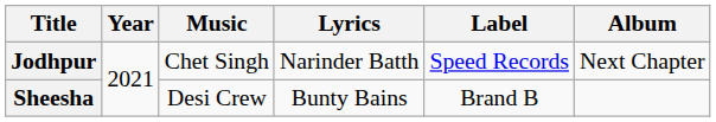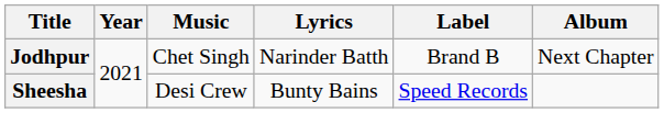 <table class="wikitable plainrowheaders" style="text-align:center;">
 <tr>
 <th>Title</th>
 <th>Year</th>
 <th>Music</th>
 <th>Lyrics</th>
 <th>Label</th>
 <th>Album</th>
 </tr>
 <tr>
 <th scope="row">Jodhpur </th>
 <td rowspan="2">2021</td>
 <td>Chet Singh</td>
 <td>Narinder Batth</td>
-<td><a href='#'>Speed Records</a></td>
+<td>Brand B</td>
 <td>Next Chapter</td>
 </tr>
 <tr>
 <th scope="row">Sheesha </th>
 <td>Desi Crew</td>
 <td>Bunty Bains</td>
-<td>Brand B</td>
+<td><a href='#'>Speed Records</a></td>
 <td></td>
 </tr>
 </table>
